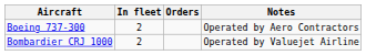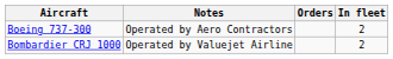 <table class="wikitable">
 <tr>
 <th>Aircraft</th>
+<th>Notes</th>
+<th>Orders</th>
 <th>In fleet</th>
-<th>Orders</th>
-<th>Notes</th>
 </tr>
 <tr>
 <td><a href='#'>Boeing 737-300</a></td>
+<td>Operated by Aero Contractors</td>
+<td></td>
 <td align="center">2</td>
-<td></td>
-<td>Operated by Aero Contractors</td>
 </tr>
 <tr>
 <td><a href='#'>Bombardier CRJ 1000</a></td>
+<td>Operated by Valuejet Airline</td>
+<td></td>
 <td align="center">2</td>
-<td></td>
-<td>Operated by Valuejet Airline</td>
 </tr>
 </table>
